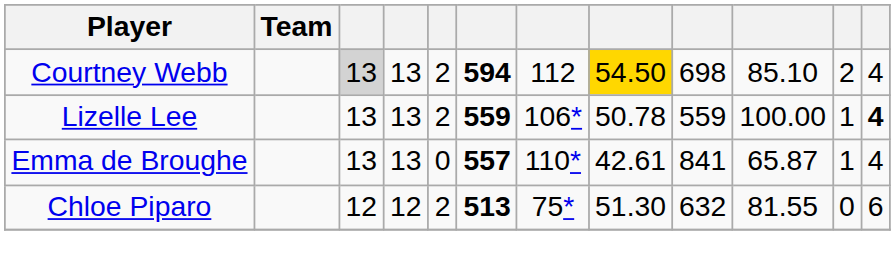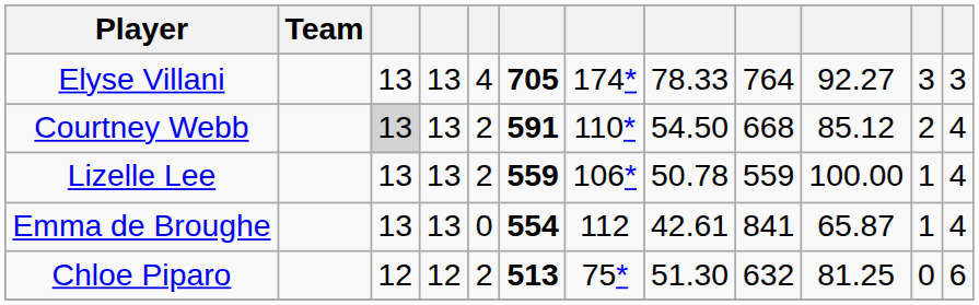 <table class="wikitable sortable" style="text-align:center">
 <tr>
 <th class="unsortable">Player</th>
 <th>Team</th>
 <th></th>
 <th></th>
 <th></th>
 <th></th>
 <th></th>
 <th></th>
 <th></th>
 <th></th>
 <th></th>
 <th></th>
 </tr>
 <tr>
+<td><a href='#'>Elyse Villani</a></td>
+<td style="text-align:left;"></td>
+<td>13</td>
+<td>13</td>
+<td>4</td>
+<td><strong>705</strong></td>
+<td>174<a href='#'>*</a></td>
+<td>78.33</td>
+<td>764</td>
+<td>92.27</td>
+<td>3</td>
+<td>3</td>
+</tr>
+<tr>
 <td><a href='#'>Courtney Webb</a></td>
 <td style="text-align:left;"></td>
 <td style="background: lightgrey;">13</td>
 <td>13</td>
 <td>2</td>
-<td><strong>594</strong></td>
-<td>112</td>
-<td style="background: gold;">54.50</td>
-<td>698</td>
-<td>85.10</td>
+<td><strong>591</strong></td>
+<td>110<a href='#'>*</a></td>
+<td>54.50</td>
+<td>668</td>
+<td>85.12</td>
 <td>2</td>
 <td>4</td>
 </tr>
 <tr>
 <td><a href='#'>Lizelle Lee</a></td>
 <td style="text-align:left;"></td>
 <td>13</td>
 <td>13</td>
 <td>2</td>
 <td><strong>559</strong></td>
 <td>106<a href='#'>*</a></td>
 <td>50.78</td>
 <td>559</td>
 <td>100.00</td>
 <td>1</td>
-<td><strong>4</strong></td>
+<td>4</td>
 </tr>
 <tr>
 <td><a href='#'>Emma de Broughe</a></td>
 <td style="text-align:left;"></td>
 <td>13</td>
 <td>13</td>
 <td>0</td>
-<td><strong>557</strong></td>
-<td>110<a href='#'>*</a></td>
+<td><strong>554</strong></td>
+<td>112</td>
 <td>42.61</td>
 <td>841</td>
 <td>65.87</td>
 <td>1</td>
 <td>4</td>
 </tr>
 <tr>
 <td><a href='#'>Chloe Piparo</a></td>
 <td style="text-align:left;"></td>
 <td>12</td>
 <td>12</td>
 <td>2</td>
 <td><strong>513</strong></td>
 <td>75<a href='#'>*</a></td>
 <td>51.30</td>
 <td>632</td>
-<td>81.55</td>
+<td>81.25</td>
 <td>0</td>
 <td>6</td>
 </tr>
 <tr>
 </tr>
 </table>
